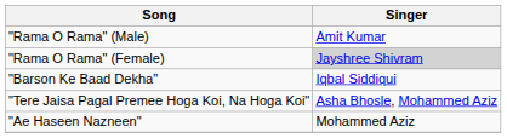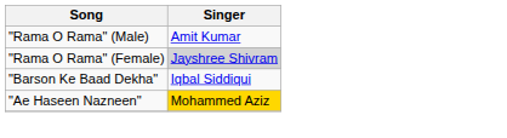 <table class="wikitable">
 <tr>
 <th>Song</th>
 <th>Singer</th>
 </tr>
 <tr>
 <td>"Rama O Rama" (Male)</td>
 <td><a href='#'>Amit Kumar</a></td>
 </tr>
 <tr>
 <td>"Rama O Rama" (Female)</td>
 <td style="background: lightgrey;"><a href='#'>Jayshree Shivram</a></td>
 </tr>
 <tr>
 <td>"Barson Ke Baad Dekha"</td>
 <td><a href='#'>Iqbal Siddiqui</a></td>
 </tr>
 <tr>
-<td>"Tere Jaisa Pagal Premee Hoga Koi, Na Hoga Koi"</td>
-<td><a href='#'>Asha Bhosle</a>, <a href='#'>Mohammed Aziz</a></td>
-</tr>
-<tr>
 <td>"Ae Haseen Nazneen"</td>
-<td>Mohammed Aziz</td>
+<td style="background: gold;">Mohammed Aziz</td>
 </tr>
 <tr>
 </tr>
 </table>
